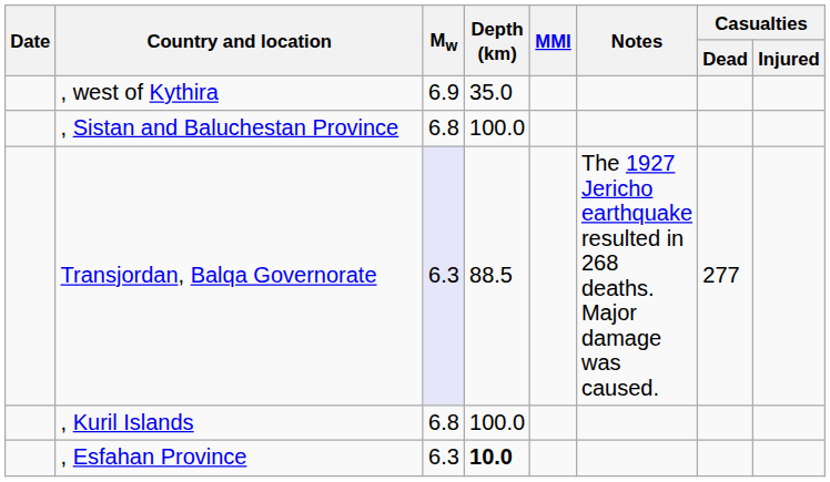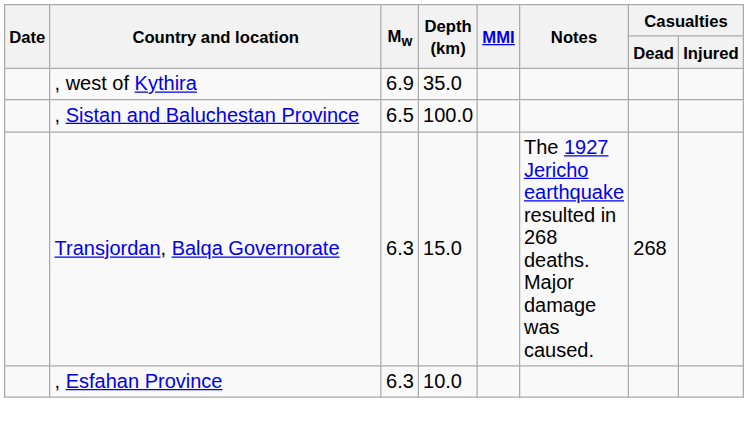 <table class="wikitable sortable sort-under" style="border:1px black; margin-left:1em;">
 <tr>
 <th rowspan="2"><small>Date</small></th>
 <th rowspan="2" style="width: 310px"><small>Country and location</small></th>
 <th rowspan="2"><small>M<sub>w</sub></small></th>
 <th rowspan="2"><small>Depth (km)</small></th>
 <th rowspan="2"><small><a href='#'>MMI</a></small></th>
 <th rowspan="2" class="unsortable"><small>Notes</small></th>
 <th colspan="2"><small>Casualties</small></th>
 </tr>
 <tr>
 <th><small>Dead</small></th>
 <th><small>Injured</small></th>
 </tr>
 <tr>
 <td></td>
 <td>, west of <a href='#'>Kythira</a></td>
 <td>6.9</td>
 <td>35.0</td>
 <td></td>
 <td></td>
 <td></td>
 <td></td>
 </tr>
 <tr>
 <td></td>
 <td>, <a href='#'>Sistan and Baluchestan Province</a></td>
-<td>6.8</td>
+<td>6.5</td>
 <td>100.0</td>
 <td></td>
 <td></td>
 <td></td>
 <td></td>
 </tr>
 <tr>
 <td></td>
 <td> <a href='#'>Transjordan</a>, <a href='#'>Balqa Governorate</a></td>
-<td style="background: lavender;">6.3</td>
-<td>88.5</td>
+<td>6.3</td>
+<td>15.0</td>
 <td></td>
 <td>The <a href='#'>1927 Jericho earthquake</a> resulted in 268 deaths. Major damage was caused.</td>
-<td>277</td>
-<td></td>
-</tr>
-<tr>
-<td></td>
-<td>, <a href='#'>Kuril Islands</a></td>
-<td>6.8</td>
-<td>100.0</td>
-<td></td>
-<td></td>
-<td></td>
+<td>268</td>
 <td></td>
 </tr>
 <tr>
 <td></td>
 <td>, <a href='#'>Esfahan Province</a></td>
 <td>6.3</td>
-<td><strong>10.0</strong></td>
+<td>10.0</td>
 <td></td>
 <td></td>
 <td></td>
 <td></td>
 </tr>
 </table>
